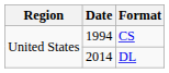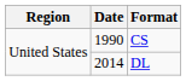 <table class="wikitable">
 <tr>
 <th>Region</th>
 <th>Date</th>
 <th>Format</th>
 </tr>
 <tr>
 <td rowspan="2">United States</td>
-<td>1994</td>
+<td>1990</td>
 <td><a href='#'>CS</a></td>
 </tr>
 <tr>
 <td>2014</td>
 <td><a href='#'>DL</a></td>
 </tr>
 </table>
